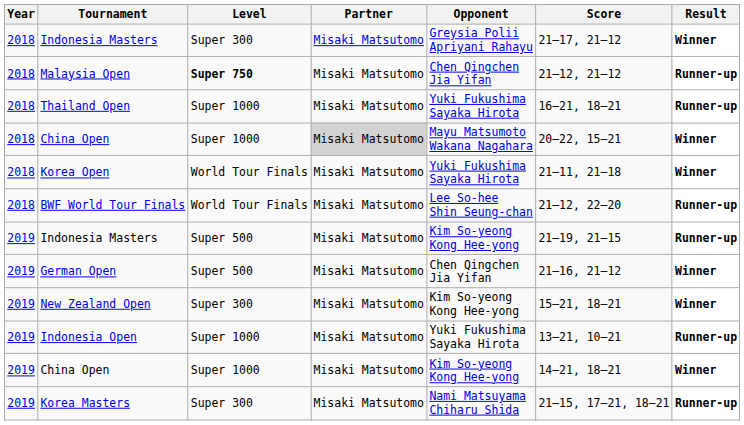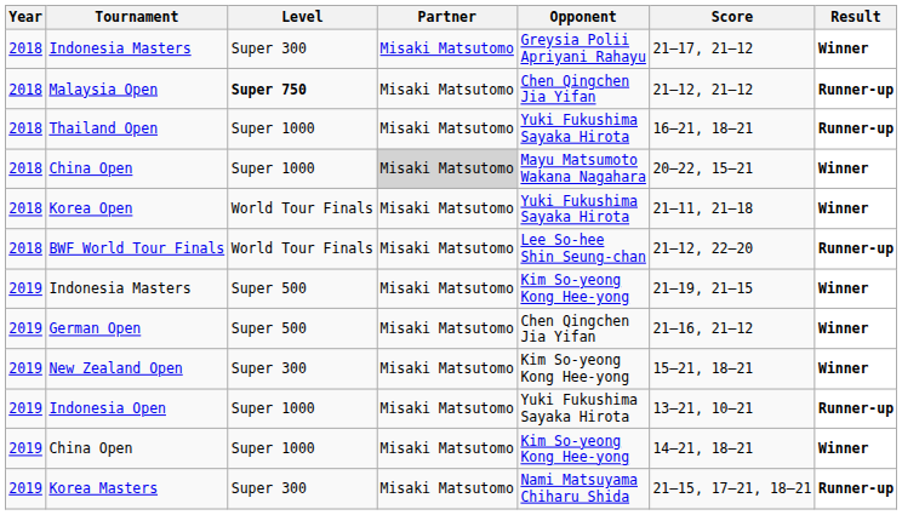 <table class="sortable wikitable" style="font-size: 90%">
 <tr>
 <th>Year</th>
 <th>Tournament</th>
 <th>Level</th>
 <th>Partner</th>
 <th>Opponent</th>
 <th>Score</th>
 <th>Result</th>
 </tr>
 <tr>
 <td align="center"><a href='#'>2018</a></td>
 <td align="left"><a href='#'>Indonesia Masters</a></td>
 <td align="left">Super 300</td>
 <td align="left"> <a href='#'>Misaki Matsutomo</a></td>
 <td align="left"> <a href='#'>Greysia Polii</a> <br>  <a href='#'>Apriyani Rahayu</a></td>
 <td align="left">21–17, 21–12</td>
 <td style="text-align:left; background:white"> <strong>Winner</strong></td>
 </tr>
 <tr>
 <td align="center"><a href='#'>2018</a></td>
 <td align="left"><a href='#'>Malaysia Open</a></td>
 <td align="left"><strong>Super 750</strong></td>
 <td align="left"> Misaki Matsutomo</td>
 <td align="left"> <a href='#'>Chen Qingchen</a> <br>  <a href='#'>Jia Yifan</a></td>
 <td align="left">21–12, 21–12</td>
 <td style="text-align:left; background:white"> <strong>Runner-up</strong></td>
 </tr>
 <tr>
 <td align="center"><a href='#'>2018</a></td>
 <td align="left"><a href='#'>Thailand Open</a></td>
 <td align="left">Super 1000</td>
 <td align="left"> Misaki Matsutomo</td>
 <td align="left"> <a href='#'>Yuki Fukushima</a> <br>  <a href='#'>Sayaka Hirota</a></td>
 <td align="left">16–21, 18–21</td>
 <td style="text-align:left; background:white"> <strong>Runner-up</strong></td>
 </tr>
 <tr>
 <td align="center"><a href='#'>2018</a></td>
 <td align="left"><a href='#'>China Open</a></td>
 <td align="left">Super 1000</td>
 <td align="left" style="background: lightgrey;"> Misaki Matsutomo</td>
 <td align="left"> <a href='#'>Mayu Matsumoto</a> <br>  <a href='#'>Wakana Nagahara</a></td>
 <td align="left">20–22, 15–21</td>
 <td style="text-align:left; background:white"> <strong>Winner</strong></td>
 </tr>
 <tr>
 <td align="center"><a href='#'>2018</a></td>
 <td align="left"><a href='#'>Korea Open</a></td>
 <td align="left">World Tour Finals</td>
 <td align="left"> Misaki Matsutomo</td>
 <td align="left"> <a href='#'>Yuki Fukushima</a> <br>  <a href='#'>Sayaka Hirota</a></td>
 <td align="left">21–11, 21–18</td>
 <td style="text-align:left; background:white"> <strong>Winner</strong></td>
 </tr>
 <tr>
 <td align="center"><a href='#'>2018</a></td>
 <td align="left"><a href='#'>BWF World Tour Finals</a></td>
 <td align="left">World Tour Finals</td>
 <td align="left"> Misaki Matsutomo</td>
 <td align="left"> <a href='#'>Lee So-hee</a> <br>  <a href='#'>Shin Seung-chan</a></td>
 <td align="left">21–12, 22–20</td>
 <td style="text-align:left; background:white"> <strong>Runner-up</strong></td>
 </tr>
 <tr>
 <td align="center"><a href='#'>2019</a></td>
 <td align="left">Indonesia Masters</td>
 <td align="left">Super 500</td>
 <td align="left"> Misaki Matsutomo</td>
 <td align="left"> <a href='#'>Kim So-yeong</a> <br>  <a href='#'>Kong Hee-yong</a></td>
 <td align="left">21–19, 21–15</td>
-<td style="text-align:left; background:white"> <strong>Runner-up</strong></td>
+<td style="text-align:left; background:white"> <strong>Winner</strong></td>
 </tr>
 <tr>
 <td align="center"><a href='#'>2019</a></td>
 <td align="left"><a href='#'>German Open</a></td>
 <td align="left">Super 500</td>
 <td align="left"> Misaki Matsutomo</td>
 <td align="left"> Chen Qingchen <br>  Jia Yifan</td>
 <td align="left">21–16, 21–12</td>
 <td style="text-align:left; background:white"> <strong>Winner</strong></td>
 </tr>
 <tr>
 <td align="center"><a href='#'>2019</a></td>
 <td align="left"><a href='#'>New Zealand Open</a></td>
 <td align="left">Super 300</td>
 <td align="left"> Misaki Matsutomo</td>
 <td align="left"> Kim So-yeong <br>  Kong Hee-yong</td>
 <td align="left">15–21, 18–21</td>
 <td style="text-align:left; background:white"> <strong>Winner</strong></td>
 </tr>
 <tr>
 <td align="center"><a href='#'>2019</a></td>
 <td align="left"><a href='#'>Indonesia Open</a></td>
 <td align="left">Super 1000</td>
 <td align="left"> Misaki Matsutomo</td>
 <td align="left"> Yuki Fukushima <br>  Sayaka Hirota</td>
 <td align="left">13–21, 10–21</td>
 <td style="text-align:left; background:white"> <strong>Runner-up</strong></td>
 </tr>
 <tr>
 <td align="center"><a href='#'>2019</a></td>
 <td align="left">China Open</td>
 <td align="left">Super 1000</td>
 <td align="left"> Misaki Matsutomo</td>
 <td align="left"> <a href='#'>Kim So-yeong</a> <br>  <a href='#'>Kong Hee-yong</a></td>
 <td align="left">14–21, 18–21</td>
 <td style="text-align:left; background:white"> <strong>Winner</strong></td>
 </tr>
 <tr>
 <td align="center"><a href='#'>2019</a></td>
 <td align="left"><a href='#'>Korea Masters</a></td>
 <td align="left">Super 300</td>
 <td align="left"> Misaki Matsutomo</td>
 <td align="left"> <a href='#'>Nami Matsuyama</a> <br>  <a href='#'>Chiharu Shida</a></td>
 <td align="left">21–15, 17–21, 18–21</td>
 <td style="text-align:left; background:white"> <strong>Runner-up</strong></td>
 </tr>
 </table>
